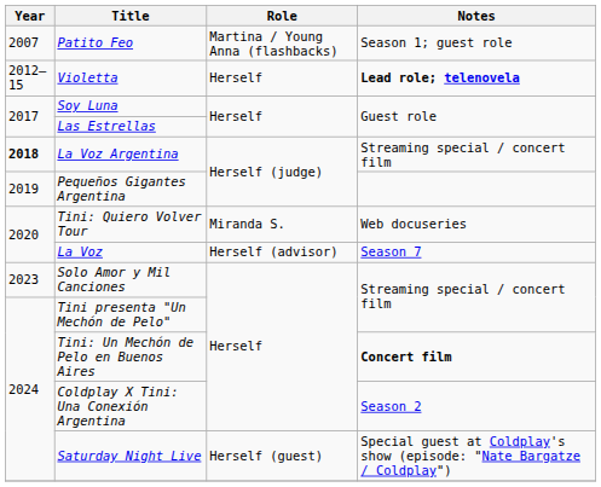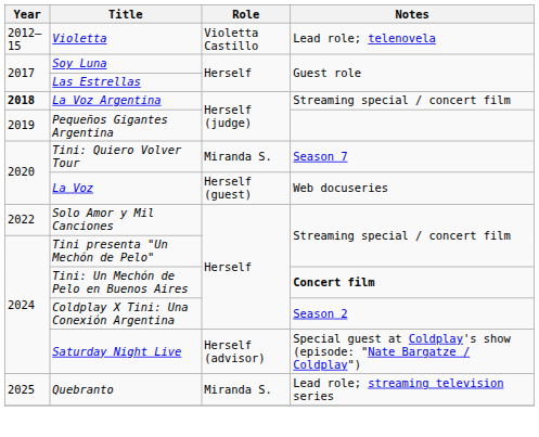 <table class="wikitable">
 <tr>
 <th>Year</th>
 <th>Title</th>
 <th>Role</th>
 <th>Notes</th>
 </tr>
 <tr>
-<td>2007</td>
-<td><em><a href='#'>Patito Feo</a></em></td>
-<td>Martina / Young Anna (flashbacks)</td>
-<td>Season 1; guest role</td>
-</tr>
-<tr>
 <td>2012–15</td>
 <td><em><a href='#'>Violetta</a></em></td>
-<td>Herself</td>
-<td><strong>Lead role; <a href='#'>telenovela</a></strong></td>
+<td>Violetta Castillo</td>
+<td>Lead role; <a href='#'>telenovela</a></td>
 </tr>
 <tr>
 <td rowspan="2">2017</td>
 <td><em><a href='#'>Soy Luna</a></em></td>
 <td rowspan="2">Herself</td>
 <td rowspan="2">Guest role</td>
 </tr>
 <tr>
 <td><em><a href='#'>Las Estrellas</a></em></td>
 </tr>
 <tr>
 <td><strong>2018</strong></td>
 <td><em><a href='#'>La Voz Argentina</a></em></td>
 <td rowspan="2">Herself (judge)</td>
 <td>Streaming special / concert film</td>
 </tr>
 <tr>
 <td>2019</td>
 <td><em>Pequeños Gigantes Argentina</em></td>
 <td></td>
 </tr>
 <tr>
 <td rowspan="2">2020</td>
 <td><em>Tini: Quiero Volver Tour</em></td>
 <td>Miranda S.</td>
+<td><a href='#'>Season 7</a></td>
+</tr>
+<tr>
+<td><em><a href='#'>La Voz</a></em></td>
+<td>Herself (guest)</td>
 <td>Web docuseries</td>
 </tr>
 <tr>
-<td><em><a href='#'>La Voz</a></em></td>
-<td>Herself (advisor)</td>
-<td><a href='#'>Season 7</a></td>
-</tr>
-<tr>
-<td>2023</td>
+<td>2022</td>
 <td><em>Solo Amor y Mil Canciones</em></td>
 <td rowspan="4">Herself</td>
 <td rowspan="2">Streaming special / concert film</td>
 </tr>
 <tr>
 <td rowspan="4">2024</td>
 <td><em>Tini presenta "Un Mechón de Pelo"</em></td>
 </tr>
 <tr>
 <td><em>Tini: Un Mechón de Pelo en Buenos Aires</em></td>
 <td><strong>Concert film</strong></td>
 </tr>
 <tr>
 <td><em>Coldplay X Tini: Una Conexión Argentina</em></td>
 <td><a href='#'>Season 2</a></td>
 </tr>
 <tr>
 <td><em><a href='#'>Saturday Night Live</a></em></td>
-<td>Herself (guest)</td>
+<td>Herself (advisor)</td>
 <td>Special guest at <a href='#'>Coldplay</a>'s show (episode: "<a href='#'>Nate Bargatze / Coldplay</a>")</td>
+</tr>
+<tr>
+<td>2025</td>
+<td><em>Quebranto</em></td>
+<td>Miranda S.</td>
+<td>Lead role; <a href='#'>streaming television</a> series</td>
 </tr>
 <tr>
 </tr>
 </table>
